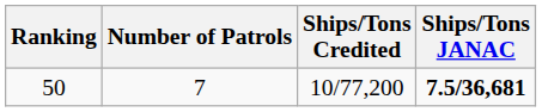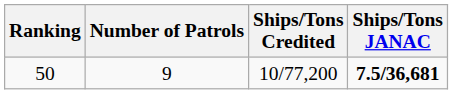 <table class="wikitable" style="margin-left: auto; margin-right: auto; border: none;">
 <tr>
 <th scope="col">Ranking</th>
 <th scope="col">Number of Patrols</th>
 <th scope="col">Ships/Tons<br>Credited</th>
 <th scope="col">Ships/Tons<br><a href='#'>JANAC</a></th>
 </tr>
 <tr>
 <td align=center>50</td>
-<td align=center>7</td>
+<td align=center>9</td>
 <td align=center>10/77,200</td>
 <td align=center><strong>7.5/36,681</strong></td>
 </tr>
 </table>
